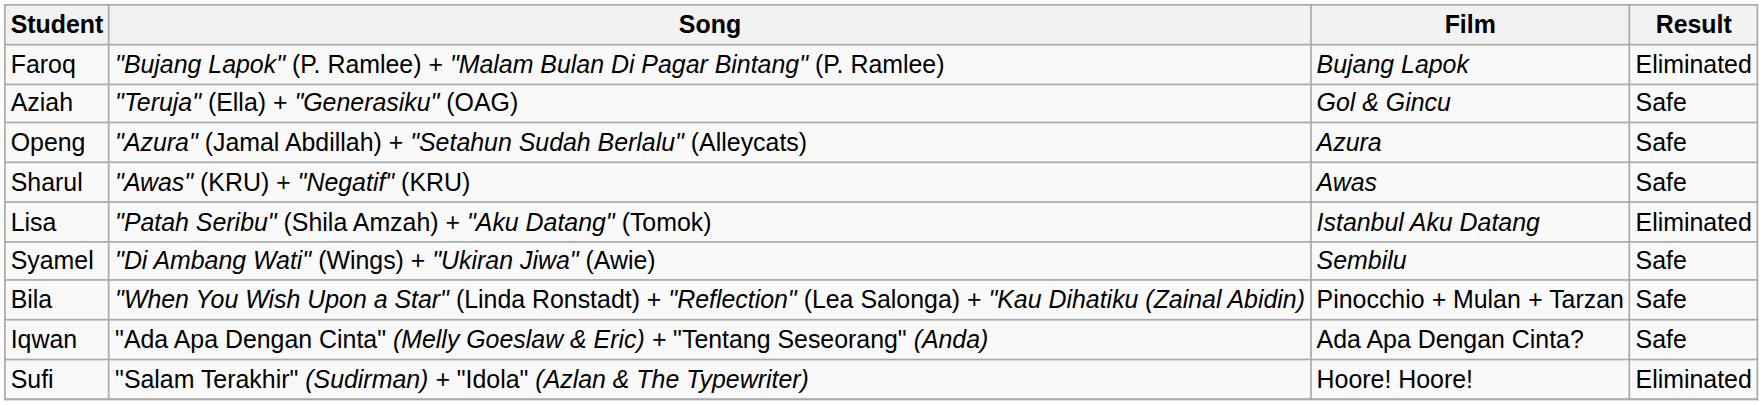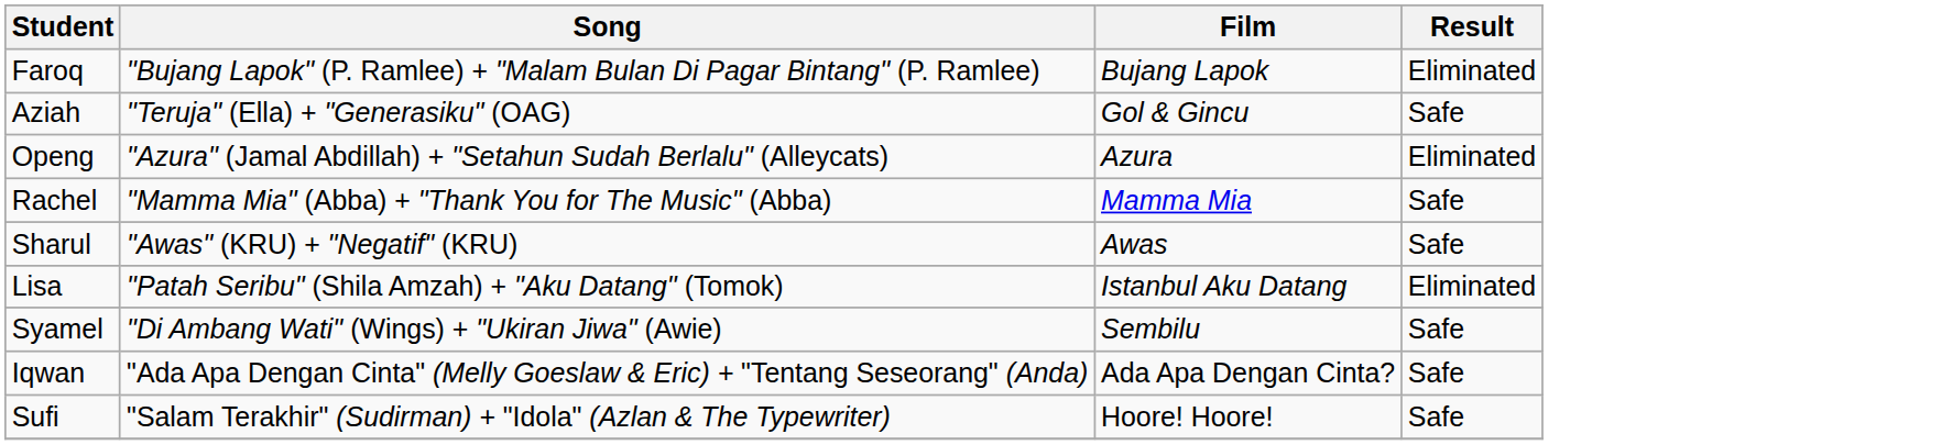 <table class="wikitable" style="font-size:90%;">
 <tr>
 <th>Student</th>
 <th>Song</th>
 <th>Film</th>
 <th>Result</th>
 </tr>
 <tr>
 <td>Faroq</td>
 <td><em>"Bujang Lapok"</em> (P. Ramlee) + <em>"Malam Bulan Di Pagar Bintang"</em> (P. Ramlee)</td>
 <td><em>Bujang Lapok</em></td>
 <td>Eliminated</td>
 </tr>
 <tr>
 <td>Aziah</td>
 <td><em>"Teruja"</em> (Ella) + <em>"Generasiku"</em> (OAG)</td>
 <td><em>Gol & Gincu</em></td>
 <td>Safe</td>
 </tr>
 <tr>
 <td>Openg</td>
 <td><em>"Azura"</em> (Jamal Abdillah) + <em>"Setahun Sudah Berlalu"</em> (Alleycats)</td>
 <td><em>Azura</em></td>
+<td>Eliminated</td>
+</tr>
+<tr>
+<td>Rachel</td>
+<td><em>"Mamma Mia"</em> (Abba) + <em>"Thank You for The Music"</em> (Abba)</td>
+<td><em><a href='#'>Mamma Mia</a></em></td>
 <td>Safe</td>
 </tr>
 <tr>
 <td>Sharul</td>
 <td><em>"Awas"</em> (KRU) + <em>"Negatif"</em> (KRU)</td>
 <td><em>Awas</em></td>
 <td>Safe</td>
 </tr>
 <tr>
 <td>Lisa</td>
 <td><em>"Patah Seribu"</em> (Shila Amzah) + <em>"Aku Datang"</em> (Tomok)</td>
 <td><em>Istanbul Aku Datang</em></td>
 <td>Eliminated</td>
 </tr>
 <tr>
 <td>Syamel</td>
 <td><em>"Di Ambang Wati"</em> (Wings) + <em>"Ukiran Jiwa"</em> (Awie)</td>
 <td><em>Sembilu</em></td>
 <td>Safe</td>
 </tr>
 <tr>
-<td>Bila</td>
-<td><em>"When You Wish Upon a Star"</em> (Linda Ronstadt) + <em>"Reflection"</em> (Lea Salonga) + <em>"Kau Dihatiku (Zainal Abidin)</td>
-<td></em>Pinocchio<em> + </em>Mulan<em> + </em>Tarzan<em></td>
-<td>Safe</td>
-</tr>
-<tr>
 <td>Iqwan</td>
 <td></em>"Ada Apa Dengan Cinta"<em> (Melly Goeslaw & Eric) + </em>"Tentang Seseorang"<em> (Anda)</td>
 <td></em>Ada Apa Dengan Cinta?<em></td>
 <td>Safe</td>
 </tr>
 <tr>
 <td>Sufi</td>
 <td></em>"Salam Terakhir"<em> (Sudirman) + </em>"Idola"<em> (Azlan & The Typewriter)</td>
 <td></em>Hoore! Hoore!<em></td>
-<td>Eliminated</td>
+<td>Safe</td>
 </tr>
 <tr>
 </tr>
 </table>
